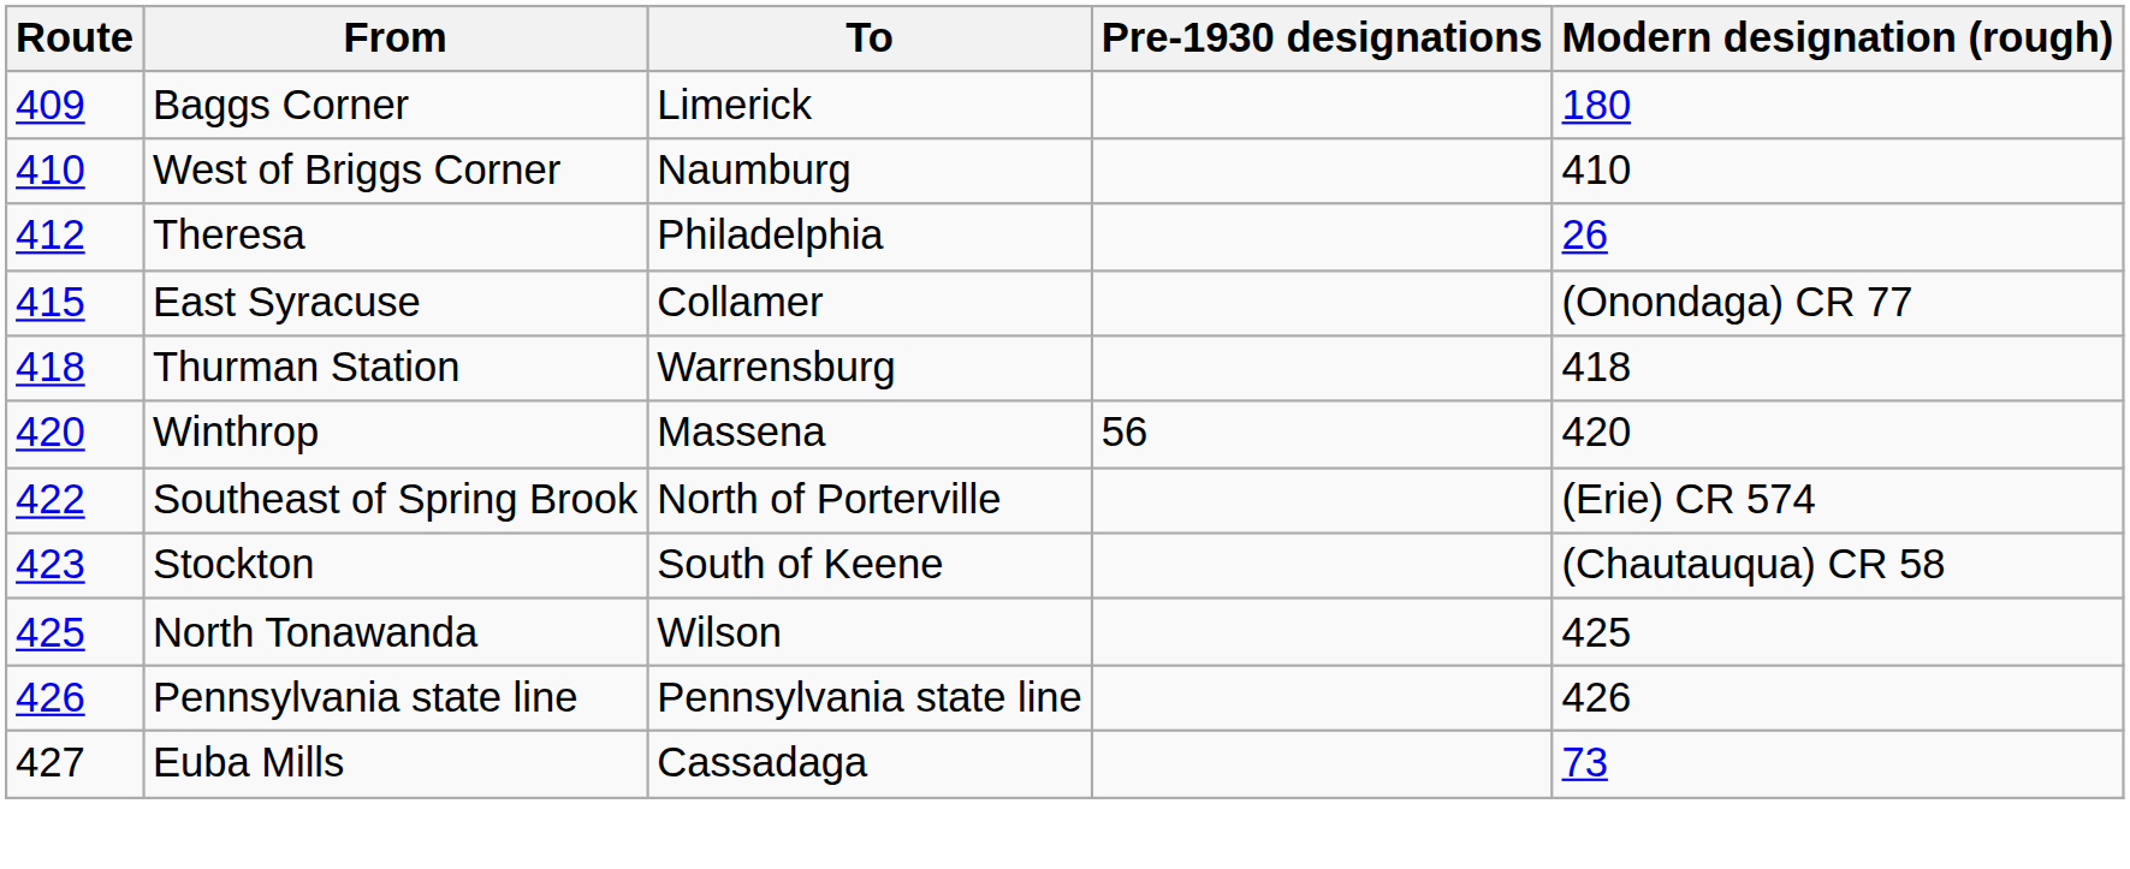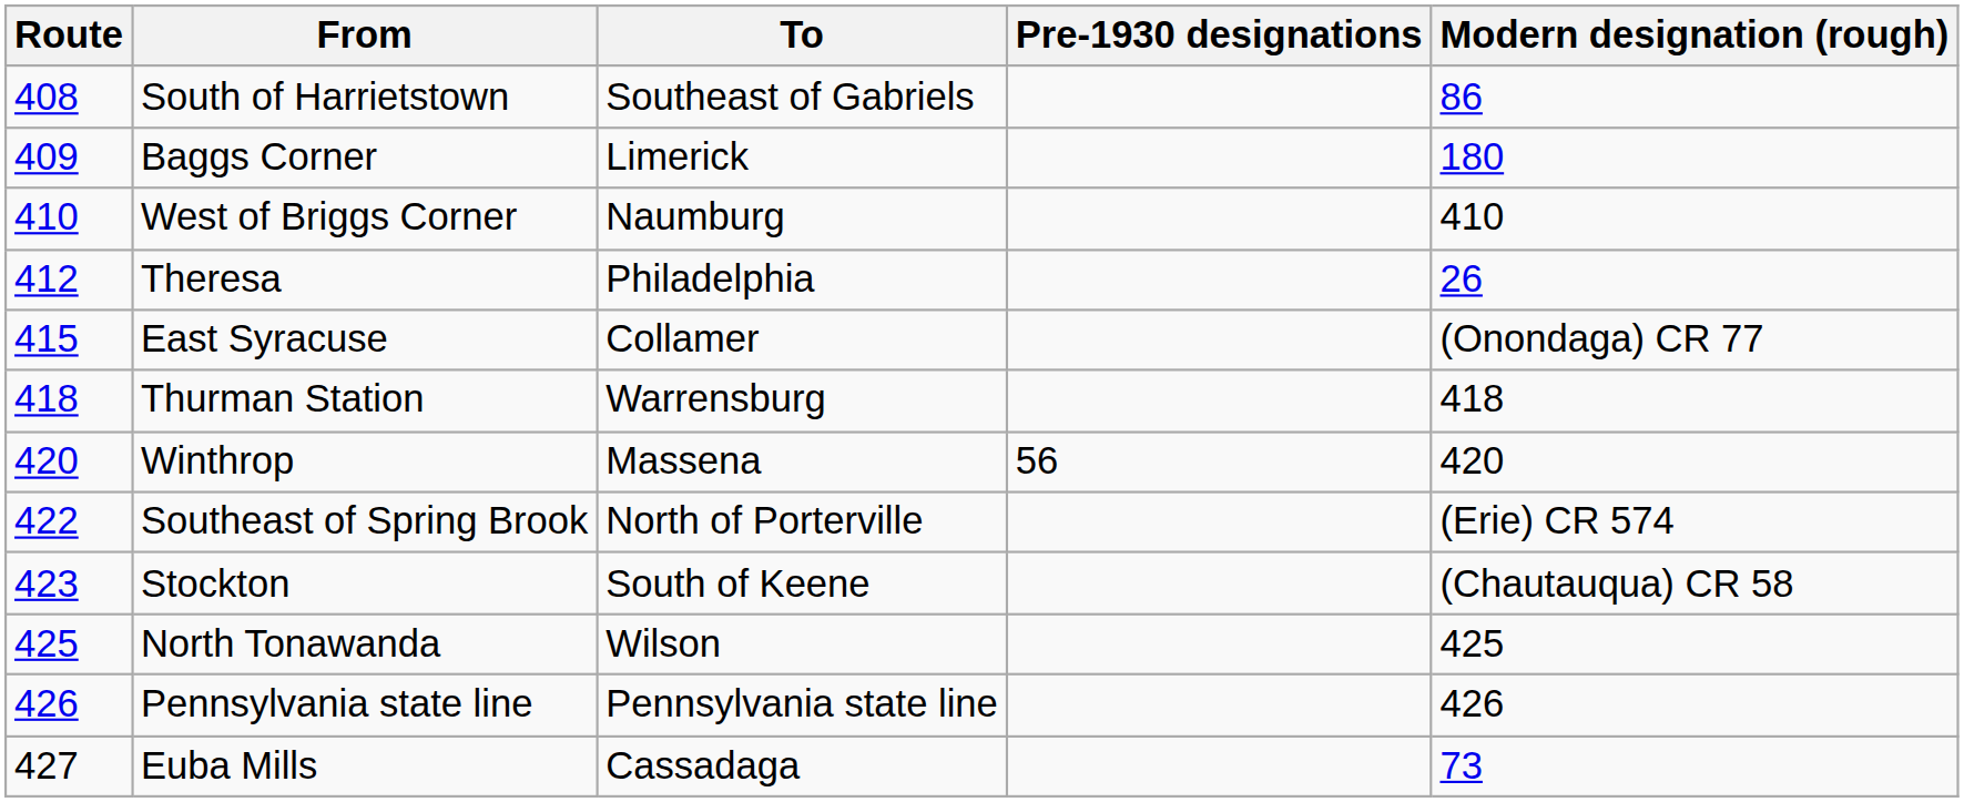 <table class=wikitable>
 <tr>
 <th>Route</th>
 <th>From</th>
 <th>To</th>
 <th>Pre-1930 designations</th>
 <th>Modern designation (rough)</th>
+</tr>
+<tr>
+<td><a href='#'>408</a></td>
+<td>South of Harrietstown</td>
+<td>Southeast of Gabriels</td>
+<td></td>
+<td><a href='#'>86</a></td>
 </tr>
 <tr>
 <td><a href='#'>409</a></td>
 <td>Baggs Corner</td>
 <td>Limerick</td>
 <td></td>
 <td><a href='#'>180</a></td>
 </tr>
 <tr>
 <td><a href='#'>410</a></td>
 <td>West of Briggs Corner</td>
 <td>Naumburg</td>
 <td></td>
 <td>410</td>
 </tr>
 <tr>
 <td><a href='#'>412</a></td>
 <td>Theresa</td>
 <td>Philadelphia</td>
 <td></td>
 <td><a href='#'>26</a></td>
 </tr>
 <tr>
 <td><a href='#'>415</a></td>
 <td>East Syracuse</td>
 <td>Collamer</td>
 <td></td>
 <td>(Onondaga) CR 77</td>
 </tr>
 <tr>
 <td><a href='#'>418</a></td>
 <td>Thurman Station</td>
 <td>Warrensburg</td>
 <td></td>
 <td>418</td>
 </tr>
 <tr>
 <td><a href='#'>420</a></td>
 <td>Winthrop</td>
 <td>Massena</td>
 <td>56</td>
 <td>420</td>
 </tr>
 <tr>
 <td><a href='#'>422</a></td>
 <td>Southeast of Spring Brook</td>
 <td>North of Porterville</td>
 <td></td>
 <td>(Erie) CR 574</td>
 </tr>
 <tr>
 <td><a href='#'>423</a></td>
 <td>Stockton</td>
 <td>South of Keene</td>
 <td></td>
 <td>(Chautauqua) CR 58</td>
 </tr>
 <tr>
 <td><a href='#'>425</a></td>
 <td>North Tonawanda</td>
 <td>Wilson</td>
 <td></td>
 <td>425</td>
 </tr>
 <tr>
 <td><a href='#'>426</a></td>
 <td>Pennsylvania state line</td>
 <td>Pennsylvania state line</td>
 <td></td>
 <td>426</td>
 </tr>
 <tr>
 <td>427</td>
 <td>Euba Mills</td>
 <td>Cassadaga</td>
 <td></td>
 <td><a href='#'>73</a></td>
 </tr>
 </table>
